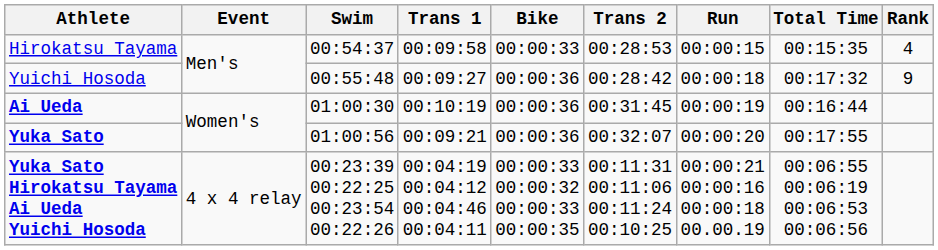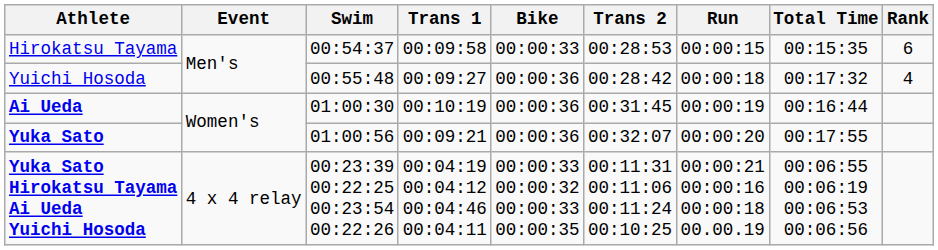 <table class="wikitable" style="font-size:90%">
 <tr>
 <th>Athlete</th>
 <th>Event</th>
 <th>Swim</th>
 <th>Trans 1</th>
 <th>Bike</th>
 <th>Trans 2</th>
 <th>Run</th>
 <th>Total Time</th>
 <th>Rank</th>
 </tr>
 <tr align=center>
 <td align=left><a href='#'>Hirokatsu Tayama</a></td>
 <td align=left rowspan=2>Men's</td>
 <td>00:54:37</td>
 <td>00:09:58</td>
 <td>00:00:33</td>
 <td>00:28:53</td>
 <td>00:00:15</td>
 <td>00:15:35</td>
-<td>4</td>
+<td>6</td>
 </tr>
 <tr align=center>
 <td align=left><a href='#'>Yuichi Hosoda</a></td>
 <td>00:55:48</td>
 <td>00:09:27</td>
 <td>00:00:36</td>
 <td>00:28:42</td>
 <td>00:00:18</td>
 <td>00:17:32</td>
-<td>9</td>
+<td>4</td>
 </tr>
 <tr align=center>
 <td align=left><strong><a href='#'>Ai Ueda</a></strong></td>
 <td align=left rowspan=2>Women's</td>
 <td>01:00:30</td>
 <td>00:10:19</td>
 <td>00:00:36</td>
 <td>00:31:45</td>
 <td>00:00:19</td>
 <td>00:16:44</td>
 <td></td>
 </tr>
 <tr align=center>
 <td align=left><strong><a href='#'>Yuka Sato</a></strong></td>
 <td>01:00:56</td>
 <td>00:09:21</td>
 <td>00:00:36</td>
 <td>00:32:07</td>
 <td>00:00:20</td>
 <td>00:17:55</td>
 <td></td>
 </tr>
 <tr align=center>
 <td align=left><strong><a href='#'>Yuka Sato</a></strong><br><strong><a href='#'>Hirokatsu Tayama</a></strong><br><strong><a href='#'>Ai Ueda</a></strong><br><strong><a href='#'>Yuichi Hosoda</a></strong></td>
 <td align=left rowspan=2>4 x 4 relay</td>
 <td>00:23:39<br>00:22:25<br>00:23:54<br>00:22:26</td>
 <td>00:04:19<br>00:04:12<br>00:04:46<br>00:04:11</td>
 <td>00:00:33<br>00:00:32<br>00:00:33<br>00:00:35</td>
 <td>00:11:31<br>00:11:06<br>00:11:24<br>00:10:25</td>
 <td>00:00:21<br>00:00:16<br>00:00:18<br>00.00.19</td>
 <td>00:06:55<br>00:06:19<br>00:06:53<br>00:06:56</td>
 <td></td>
 </tr>
 </table>
